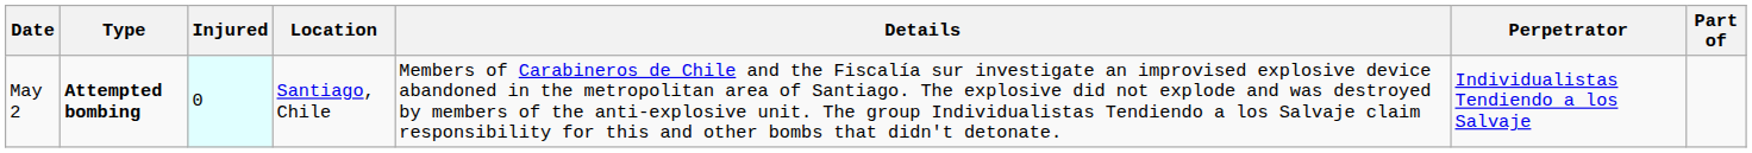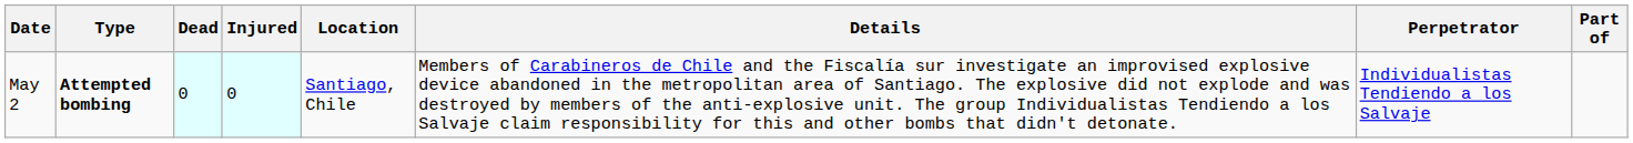 <table class="wikitable" border="1">
 <tr>
 <th>Date</th>
 <th>Type</th>
+<th data-sort-type="number">Dead</th>
 <th data-sort-type="number">Injured</th>
 <th>Location</th>
 <th class="unsortable">Details</th>
 <th>Perpetrator</th>
 <th>Part of<br></th>
 </tr>
 <tr>
 <td>May 2</td>
 <td><strong>Attempted bombing</strong></td>
 <td style="background:#E0FFFF;text-align:left">0</td>
+<td style="background:#E0FFFF;text-align:left">0</td>
 <td><a href='#'>Santiago</a>, Chile</td>
 <td>Members of <a href='#'>Carabineros de Chile</a> and the Fiscalía sur investigate an improvised explosive device abandoned in the metropolitan area of Santiago. The explosive did not explode and was destroyed by members of the anti-explosive unit. The group Individualistas Tendiendo a los Salvaje claim responsibility for this and other bombs that didn't detonate.</td>
 <td><a href='#'>Individualistas Tendiendo a los Salvaje</a></td>
 <td></td>
 </tr>
 </table>
